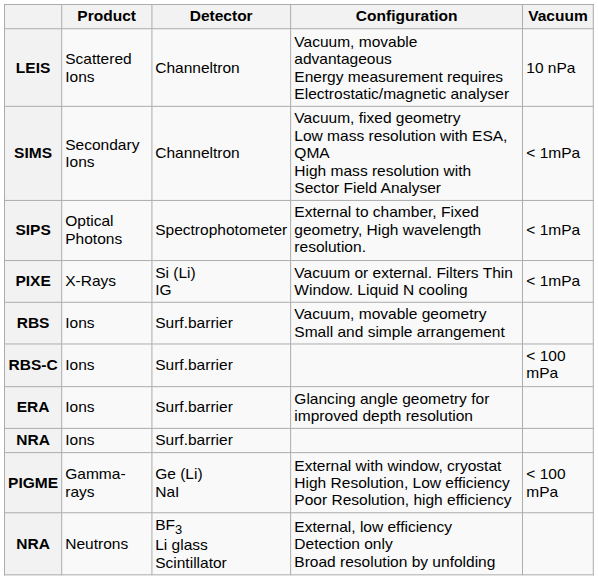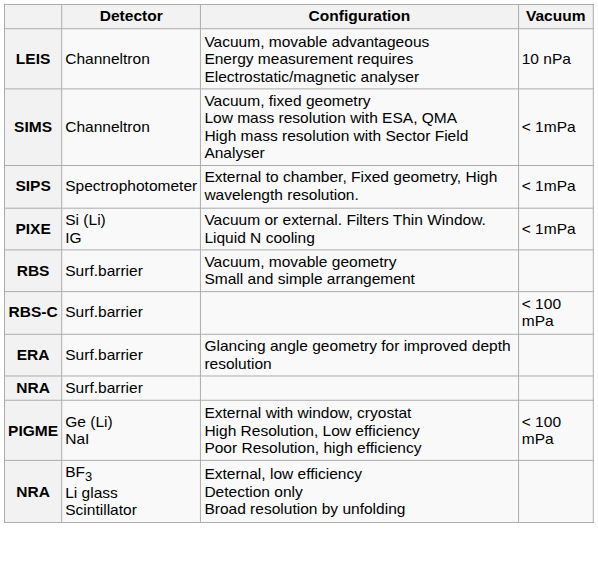 <table class="wikitable">
 <tr>
 <th></th>
-<th>Product</th>
 <th>Detector</th>
 <th>Configuration</th>
 <th>Vacuum</th>
 </tr>
 <tr>
 <th>LEIS</th>
-<td>Scattered Ions</td>
 <td>Channeltron</td>
 <td>Vacuum, movable advantageous<br>Energy measurement requires<br>Electrostatic/magnetic analyser</td>
 <td>10 nPa</td>
 </tr>
 <tr>
 <th>SIMS</th>
-<td>Secondary Ions</td>
 <td>Channeltron</td>
 <td>Vacuum, fixed geometry<br>Low mass resolution with ESA, QMA<br>High mass resolution with Sector Field Analyser</td>
 <td>< 1mPa</td>
 </tr>
 <tr>
 <th>SIPS</th>
-<td>Optical Photons</td>
 <td>Spectrophotometer</td>
 <td>External to chamber, Fixed geometry, High wavelength resolution.</td>
 <td>< 1mPa</td>
 </tr>
 <tr>
 <th>PIXE</th>
-<td>X-Rays</td>
 <td>Si (Li)<br>IG</td>
 <td>Vacuum or external. Filters Thin Window. Liquid N cooling</td>
 <td>< 1mPa</td>
 </tr>
 <tr>
 <th>RBS</th>
-<td>Ions</td>
 <td>Surf.barrier</td>
 <td>Vacuum, movable geometry<br>Small and simple arrangement</td>
 <td></td>
 </tr>
 <tr>
 <th>RBS-C</th>
-<td>Ions</td>
 <td>Surf.barrier</td>
 <td></td>
 <td>< 100 mPa</td>
 </tr>
 <tr>
 <th>ERA</th>
-<td>Ions</td>
 <td>Surf.barrier</td>
 <td>Glancing angle geometry for improved depth resolution</td>
 <td></td>
 </tr>
 <tr>
 <th>NRA</th>
-<td>Ions</td>
 <td>Surf.barrier</td>
 <td></td>
 <td></td>
 </tr>
 <tr>
 <th>PIGME</th>
-<td>Gamma-rays</td>
 <td>Ge (Li)<br>NaI</td>
 <td>External with window, cryostat<br>High Resolution, Low efficiency<br>Poor Resolution, high efficiency</td>
 <td>< 100 mPa</td>
 </tr>
 <tr>
 <th>NRA</th>
-<td>Neutrons</td>
 <td>BF<sub>3</sub><br>Li glass<br>Scintillator</td>
 <td>External, low efficiency<br>Detection only<br>Broad resolution by unfolding</td>
 <td></td>
 </tr>
 </table>
